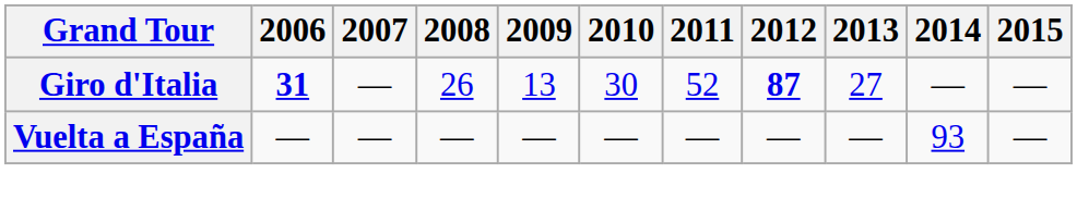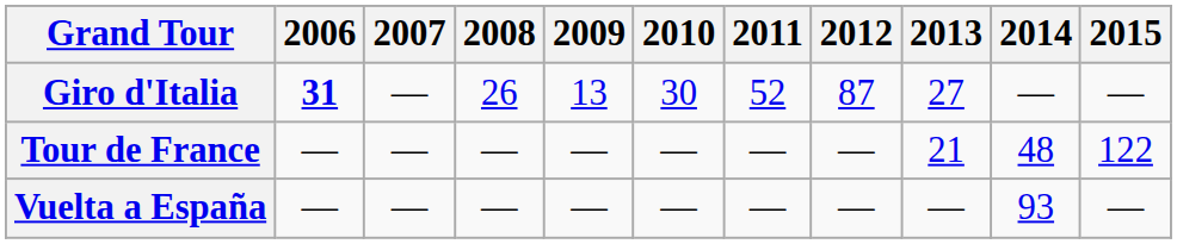 <table class="wikitable plainrowheaders">
 <tr>
 <th scope="col"><a href='#'>Grand Tour</a></th>
 <th scope="col">2006</th>
 <th scope="col">2007</th>
 <th scope="col">2008</th>
 <th scope="col">2009</th>
 <th scope="col">2010</th>
 <th scope="col">2011</th>
 <th scope="col">2012</th>
 <th scope="col">2013</th>
 <th scope="col">2014</th>
 <th scope="col">2015</th>
 </tr>
 <tr style="text-align:center;">
 <th scope="row"> <a href='#'>Giro d'Italia</a></th>
 <td><strong><a href='#'>31</a></strong></td>
 <td>—</td>
 <td><a href='#'>26</a></td>
 <td><a href='#'>13</a></td>
 <td><a href='#'>30</a></td>
 <td><a href='#'>52</a></td>
-<td><strong><a href='#'>87</a></strong></td>
+<td><a href='#'>87</a></td>
 <td><a href='#'>27</a></td>
 <td>—</td>
 <td>—</td>
+</tr>
+<tr style="text-align:center;">
+<th scope="row"> <a href='#'>Tour de France</a></th>
+<td>—</td>
+<td>—</td>
+<td>—</td>
+<td>—</td>
+<td>—</td>
+<td>—</td>
+<td>—</td>
+<td><a href='#'>21</a></td>
+<td><a href='#'>48</a></td>
+<td><a href='#'>122</a></td>
 </tr>
 <tr style="text-align:center;">
 <th scope="row"> <a href='#'>Vuelta a España</a></th>
 <td>—</td>
 <td>—</td>
 <td>—</td>
 <td>—</td>
 <td>—</td>
 <td>—</td>
 <td>—</td>
 <td>—</td>
 <td><a href='#'>93</a></td>
 <td>—</td>
 </tr>
 </table>
